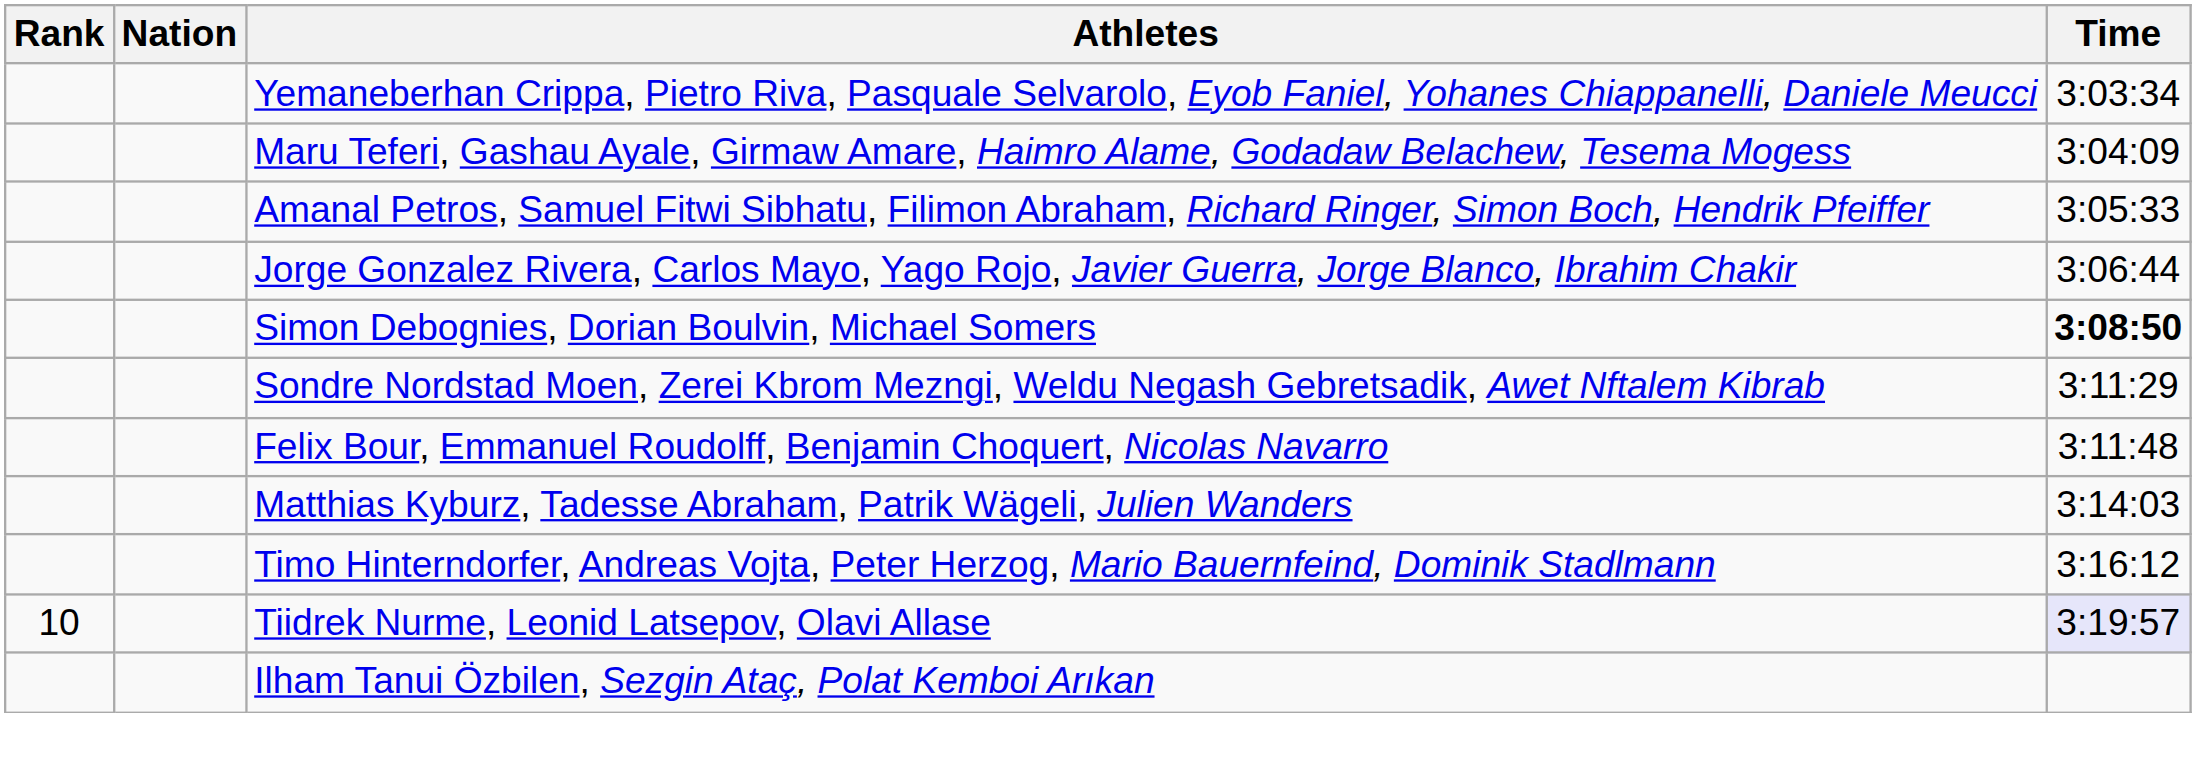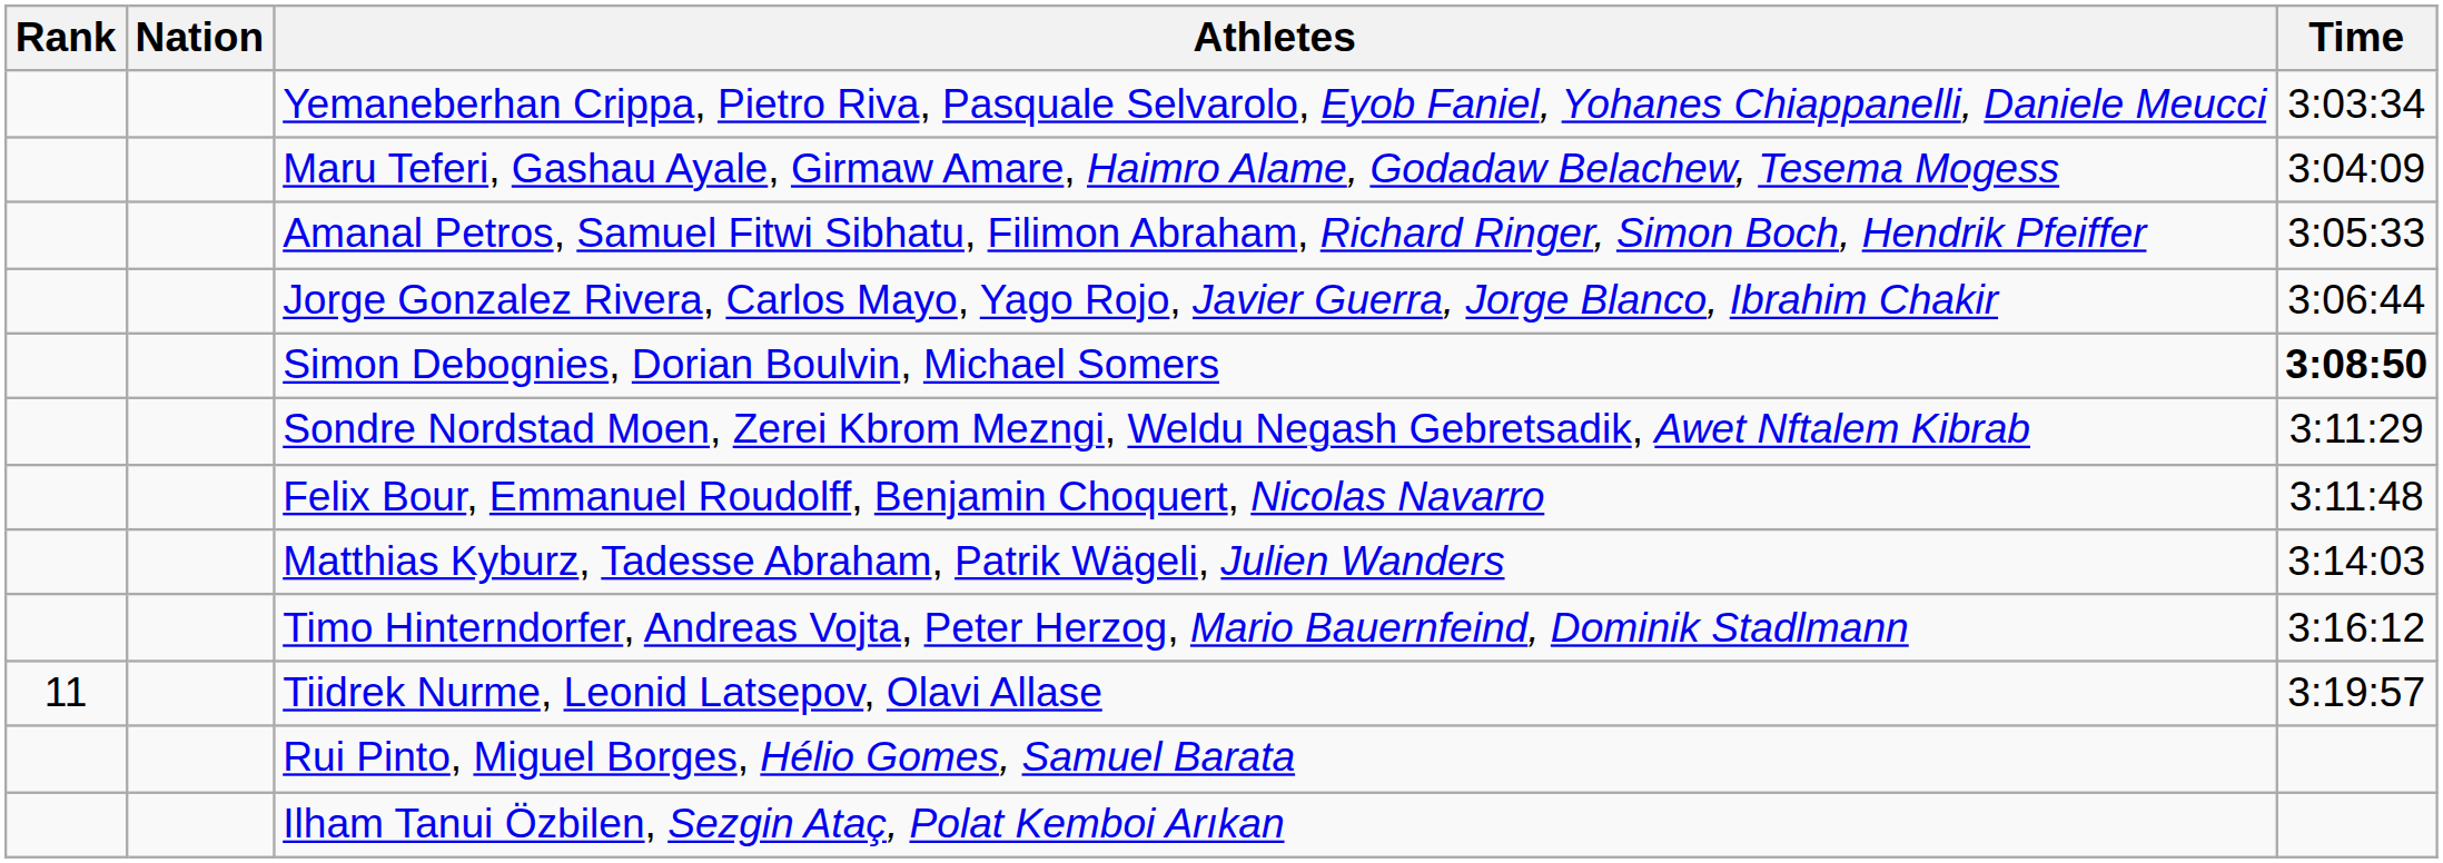 <table class="wikitable sortable" style="text-align:center">
 <tr>
 <th>Rank</th>
 <th>Nation</th>
 <th>Athletes</th>
 <th>Time</th>
 </tr>
 <tr align=center>
 <td></td>
 <td align=left></td>
 <td align=left><a href='#'>Yemaneberhan Crippa</a>, <a href='#'>Pietro Riva</a>, <a href='#'>Pasquale Selvarolo</a>, <em><a href='#'>Eyob Faniel</a>, <a href='#'>Yohanes Chiappanelli</a>, <a href='#'>Daniele Meucci</a></em></td>
 <td>3:03:34</td>
 </tr>
 <tr align=center>
 <td></td>
 <td align=left></td>
 <td align=left><a href='#'>Maru Teferi</a>, <a href='#'>Gashau Ayale</a>, <a href='#'>Girmaw Amare</a>, <em><a href='#'>Haimro Alame</a>, <a href='#'>Godadaw Belachew</a>, <a href='#'>Tesema Mogess</a></em></td>
 <td>3:04:09</td>
 </tr>
 <tr align=center>
 <td></td>
 <td align=left></td>
 <td align=left><a href='#'>Amanal Petros</a>, <a href='#'>Samuel Fitwi Sibhatu</a>, <a href='#'>Filimon Abraham</a>, <em><a href='#'>Richard Ringer</a>, <a href='#'>Simon Boch</a>, <a href='#'>Hendrik Pfeiffer</a></em></td>
 <td>3:05:33</td>
 </tr>
 <tr align=center>
 <td></td>
 <td align=left></td>
 <td align=left><a href='#'>Jorge Gonzalez Rivera</a>, <a href='#'>Carlos Mayo</a>, <a href='#'>Yago Rojo</a>, <em><a href='#'>Javier Guerra</a>, <a href='#'>Jorge Blanco</a>, <a href='#'>Ibrahim Chakir</a></em></td>
 <td>3:06:44</td>
 </tr>
 <tr align=center>
 <td></td>
 <td align=left></td>
 <td align=left><a href='#'>Simon Debognies</a>, <a href='#'>Dorian Boulvin</a>, <a href='#'>Michael Somers</a></td>
 <td><strong>3:08:50</strong></td>
 </tr>
 <tr align=center>
 <td></td>
 <td align=left></td>
 <td align=left><a href='#'>Sondre Nordstad Moen</a>, <a href='#'>Zerei Kbrom Mezngi</a>, <a href='#'>Weldu Negash Gebretsadik</a>, <em><a href='#'>Awet Nftalem Kibrab</a></em></td>
 <td>3:11:29</td>
 </tr>
 <tr align=center>
 <td></td>
 <td align=left></td>
 <td align=left><a href='#'>Felix Bour</a>, <a href='#'>Emmanuel Roudolff</a>, <a href='#'>Benjamin Choquert</a>, <em><a href='#'>Nicolas Navarro</a></em></td>
 <td>3:11:48</td>
 </tr>
 <tr align=center>
 <td></td>
 <td align=left></td>
 <td align=left><a href='#'>Matthias Kyburz</a>, <a href='#'>Tadesse Abraham</a>, <a href='#'>Patrik Wägeli</a>, <em><a href='#'>Julien Wanders</a></em></td>
 <td>3:14:03</td>
 </tr>
 <tr align=center>
 <td></td>
 <td align=left></td>
 <td align=left><a href='#'>Timo Hinterndorfer</a>, <a href='#'>Andreas Vojta</a>, <a href='#'>Peter Herzog</a>, <em><a href='#'>Mario Bauernfeind</a>, <a href='#'>Dominik Stadlmann</a></em></td>
 <td>3:16:12</td>
 </tr>
 <tr align=center>
-<td>10</td>
+<td>11</td>
 <td align=left></td>
 <td align=left><a href='#'>Tiidrek Nurme</a>, <a href='#'>Leonid Latsepov</a>, <a href='#'>Olavi Allase</a></td>
-<td style="background: lavender;">3:19:57</td>
+<td>3:19:57</td>
+</tr>
+<tr align=center>
+<td></td>
+<td align=left></td>
+<td align=left><a href='#'>Rui Pinto</a>, <a href='#'>Miguel Borges</a>, <em><a href='#'>Hélio Gomes</a>, <a href='#'>Samuel Barata</a></em></td>
+<td></td>
 </tr>
 <tr align=center>
 <td></td>
 <td align=left></td>
 <td align=left><a href='#'>Ilham Tanui Özbilen</a>, <em><a href='#'>Sezgin Ataç</a>, <a href='#'>Polat Kemboi Arıkan</a></em></td>
 <td></td>
 </tr>
 </table>
